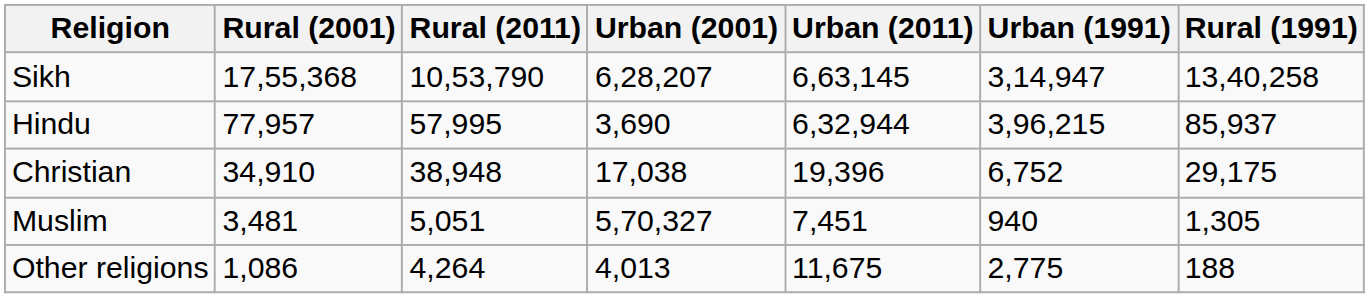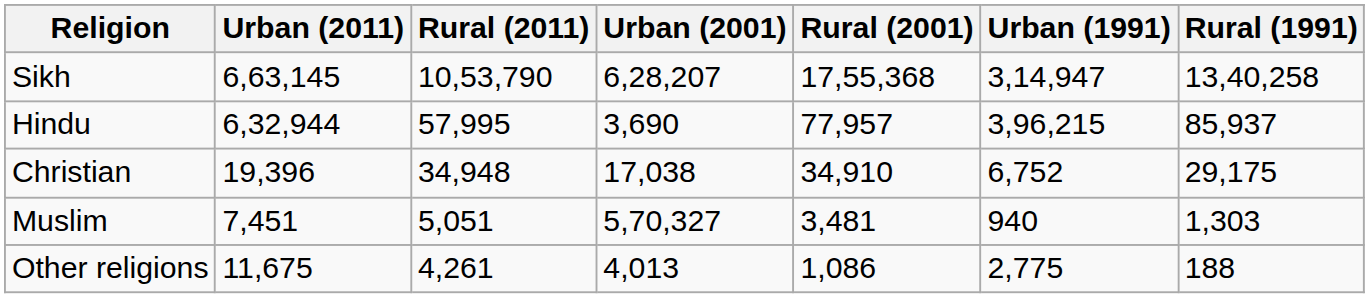 <table class="wikitable sort">
 <tr>
 <th>Religion</th>
-<th>Rural (2001)</th>
+<th>Urban (2011)</th>
 <th>Rural (2011)</th>
 <th>Urban (2001)</th>
-<th>Urban (2011)</th>
+<th>Rural (2001)</th>
 <th>Urban (1991)</th>
 <th>Rural (1991)</th>
 </tr>
 <tr>
 <td>Sikh</td>
-<td>17,55,368</td>
+<td>6,63,145</td>
 <td>10,53,790</td>
 <td>6,28,207</td>
-<td>6,63,145</td>
+<td>17,55,368</td>
 <td>3,14,947</td>
 <td>13,40,258</td>
 </tr>
 <tr>
 <td>Hindu</td>
-<td>77,957</td>
+<td>6,32,944</td>
 <td>57,995</td>
 <td>3,690</td>
-<td>6,32,944</td>
+<td>77,957</td>
 <td>3,96,215</td>
 <td>85,937</td>
 </tr>
 <tr>
 <td>Christian</td>
+<td>19,396</td>
+<td>34,948</td>
+<td>17,038</td>
 <td>34,910</td>
-<td>38,948</td>
-<td>17,038</td>
-<td>19,396</td>
 <td>6,752</td>
 <td>29,175</td>
 </tr>
 <tr>
 <td>Muslim</td>
-<td>3,481</td>
+<td>7,451</td>
 <td>5,051</td>
 <td>5,70,327</td>
-<td>7,451</td>
+<td>3,481</td>
 <td>940</td>
-<td>1,305</td>
+<td>1,303</td>
 </tr>
 <tr>
 <td>Other religions</td>
+<td>11,675</td>
+<td>4,261</td>
+<td>4,013</td>
 <td>1,086</td>
-<td>4,264</td>
-<td>4,013</td>
-<td>11,675</td>
 <td>2,775</td>
 <td>188</td>
 </tr>
 </table>
